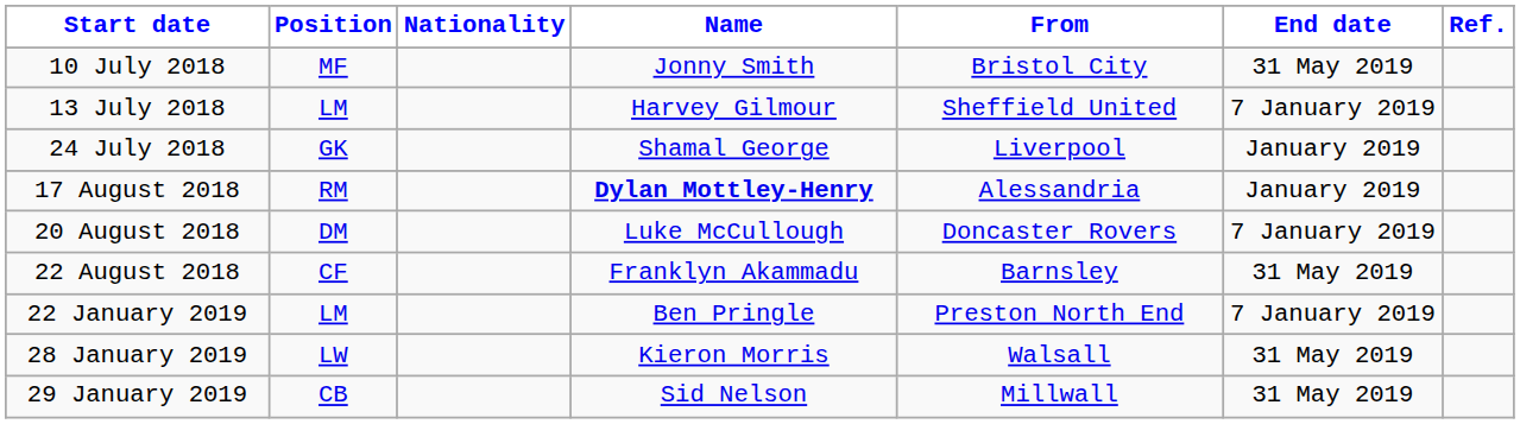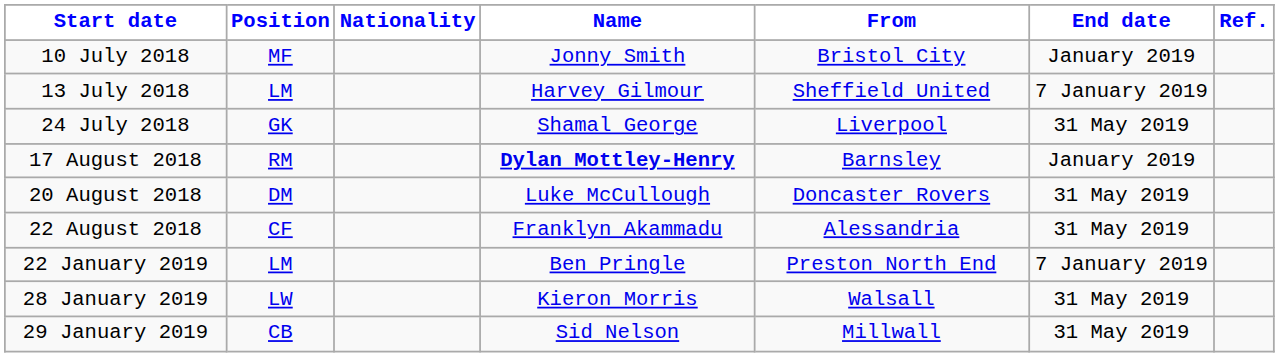 <table class="wikitable"  style="text-align:center; font-size:90%; ">
 <tr>
 <th style="background:#FFFFFF; color:#0000FF; width:120px;">Start date</th>
 <th style="background:#FFFFFF; color:#0000FF; width:50px;">Position</th>
 <th style="background:#FFFFFF; color:#0000FF; width:50px;">Nationality</th>
 <th style="background:#FFFFFF; color:#0000FF; width:150px;">Name</th>
 <th style="background:#FFFFFF; color:#0000FF; width:150px;">From</th>
 <th style="background:#FFFFFF; color:#0000FF; width:100px;">End date</th>
 <th style="background:#FFFFFF; color:#0000FF; width:25px;">Ref.</th>
 </tr>
 <tr>
 <td>10 July 2018</td>
 <td><a href='#'>MF</a></td>
 <td></td>
 <td><a href='#'>Jonny Smith</a></td>
 <td><a href='#'>Bristol City</a></td>
-<td>31 May 2019</td>
+<td>January 2019</td>
 <td></td>
 </tr>
 <tr>
 <td>13 July 2018</td>
 <td><a href='#'>LM</a></td>
 <td></td>
 <td><a href='#'>Harvey Gilmour</a></td>
 <td><a href='#'>Sheffield United</a></td>
 <td>7 January 2019</td>
 <td></td>
 </tr>
 <tr>
 <td>24 July 2018</td>
 <td><a href='#'>GK</a></td>
 <td></td>
 <td><a href='#'>Shamal George</a></td>
 <td><a href='#'>Liverpool</a></td>
-<td>January 2019</td>
+<td>31 May 2019</td>
 <td></td>
 </tr>
 <tr>
 <td>17 August 2018</td>
 <td><a href='#'>RM</a></td>
 <td></td>
 <td><strong><a href='#'>Dylan Mottley-Henry</a></strong></td>
-<td> <a href='#'>Alessandria</a></td>
+<td><a href='#'>Barnsley</a></td>
 <td>January 2019</td>
 <td></td>
 </tr>
 <tr>
 <td>20 August 2018</td>
 <td><a href='#'>DM</a></td>
 <td></td>
 <td><a href='#'>Luke McCullough</a></td>
 <td><a href='#'>Doncaster Rovers</a></td>
-<td>7 January 2019</td>
+<td>31 May 2019</td>
 <td></td>
 </tr>
 <tr>
 <td>22 August 2018</td>
 <td><a href='#'>CF</a></td>
 <td></td>
 <td><a href='#'>Franklyn Akammadu</a></td>
-<td><a href='#'>Barnsley</a></td>
+<td> <a href='#'>Alessandria</a></td>
 <td>31 May 2019</td>
 <td></td>
 </tr>
 <tr>
 <td>22 January 2019</td>
 <td><a href='#'>LM</a></td>
 <td></td>
 <td><a href='#'>Ben Pringle</a></td>
 <td><a href='#'>Preston North End</a></td>
 <td>7 January 2019</td>
 <td></td>
 </tr>
 <tr>
 <td>28 January 2019</td>
 <td><a href='#'>LW</a></td>
 <td></td>
 <td><a href='#'>Kieron Morris</a></td>
 <td><a href='#'>Walsall</a></td>
 <td>31 May 2019</td>
 <td></td>
 </tr>
 <tr>
 <td>29 January 2019</td>
 <td><a href='#'>CB</a></td>
 <td></td>
 <td><a href='#'>Sid Nelson</a></td>
 <td><a href='#'>Millwall</a></td>
 <td>31 May 2019</td>
 <td></td>
 </tr>
 </table>
